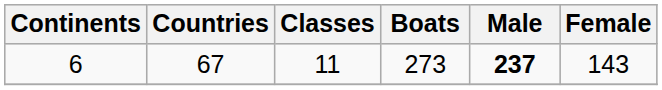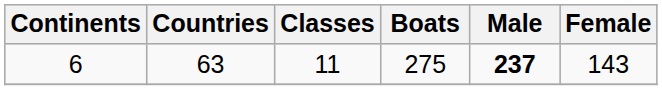 <table class="wikitable">
 <tr>
 <th width=50>Continents</th>
 <th width=50>Countries</th>
 <th width=50>Classes</th>
 <th width=50>Boats</th>
 <th width=50>Male</th>
 <th width=50>Female</th>
 </tr>
 <tr>
 <td align="center">6</td>
-<td align="center">67</td>
+<td align="center">63</td>
 <td align="center">11</td>
-<td align="center">273</td>
+<td align="center">275</td>
 <td align="center"><strong>237</strong></td>
 <td align="center">143</td>
 </tr>
 <tr>
 </tr>
 </table>
